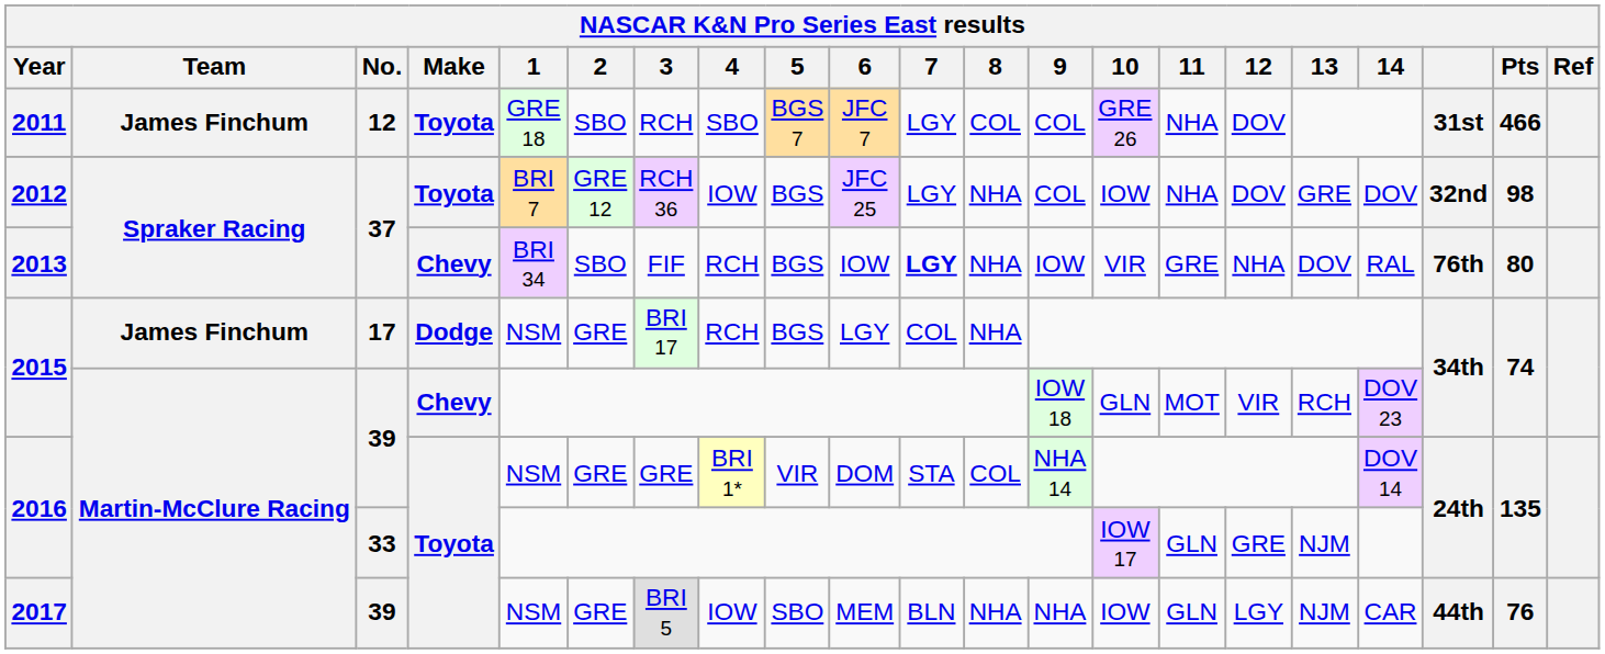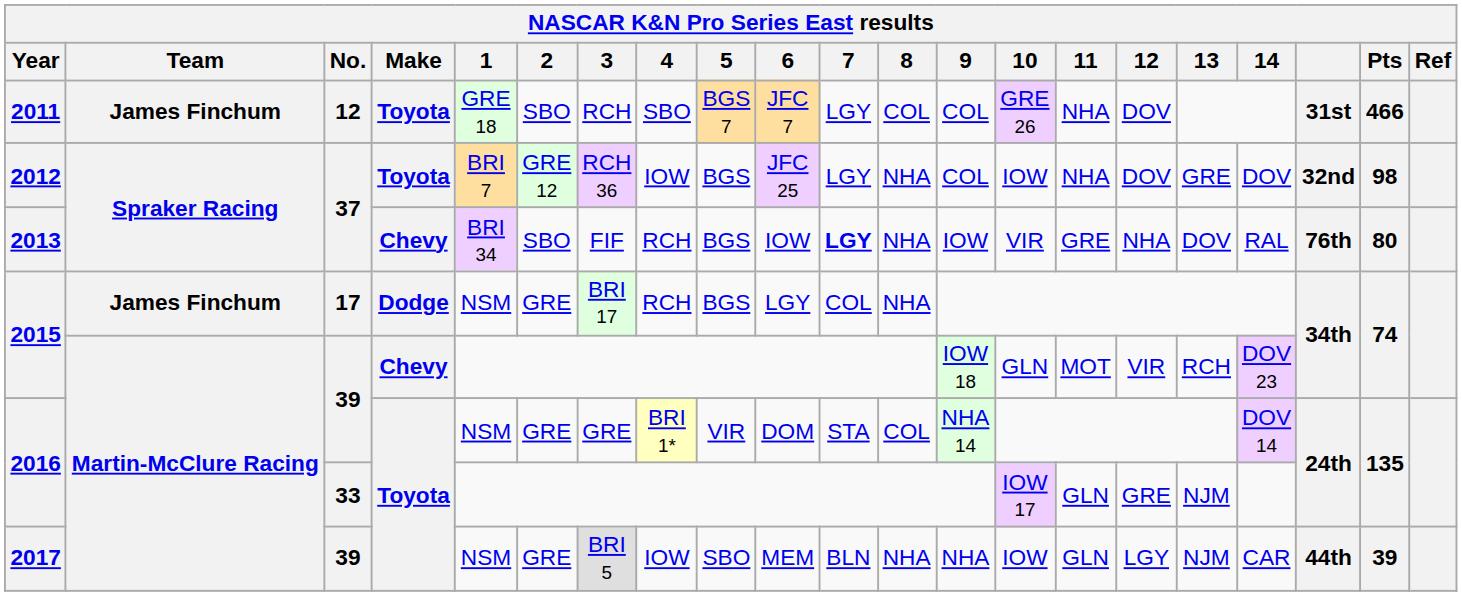 <table class="wikitable" style="text-align:center; font-size:75%">
 <tr>
 <th colspan=21><a href='#'>NASCAR K&N Pro Series East</a> results</th>
 </tr>
 <tr>
 <th>Year</th>
 <th>Team</th>
 <th>No.</th>
 <th>Make</th>
 <th>1</th>
 <th>2</th>
 <th>3</th>
 <th>4</th>
 <th>5</th>
 <th>6</th>
 <th>7</th>
 <th>8</th>
 <th>9</th>
 <th>10</th>
 <th>11</th>
 <th>12</th>
 <th>13</th>
 <th>14</th>
 <th></th>
 <th>Pts</th>
 <th>Ref</th>
 </tr>
 <tr>
 <th><a href='#'>2011</a></th>
 <th>James Finchum</th>
 <th>12</th>
 <th><a href='#'>Toyota</a></th>
 <td style="background:#DFFFDF;"><a href='#'>GRE</a><br><small>18</small></td>
 <td><a href='#'>SBO</a></td>
 <td><a href='#'>RCH</a></td>
 <td><a href='#'>SBO</a></td>
 <td style="background:#FFDF9F;"><a href='#'>BGS</a><br><small>7</small></td>
 <td style="background:#FFDF9F;"><a href='#'>JFC</a><br><small>7</small></td>
 <td><a href='#'>LGY</a></td>
 <td><a href='#'>COL</a></td>
 <td><a href='#'>COL</a></td>
 <td style="background:#EFCFFF;"><a href='#'>GRE</a><br><small>26</small></td>
 <td><a href='#'>NHA</a></td>
 <td><a href='#'>DOV</a></td>
 <td colspan=2></td>
 <th>31st</th>
 <th>466</th>
 <th></th>
 </tr>
 <tr>
 <th><a href='#'>2012</a></th>
 <th rowspan=2><a href='#'>Spraker Racing</a></th>
 <th rowspan=2>37</th>
 <th><a href='#'>Toyota</a></th>
 <td style="background:#FFDF9F;"><a href='#'>BRI</a><br><small>7</small></td>
 <td style="background:#DFFFDF;"><a href='#'>GRE</a><br><small>12</small></td>
 <td style="background:#EFCFFF;"><a href='#'>RCH</a><br><small>36</small></td>
 <td><a href='#'>IOW</a></td>
 <td><a href='#'>BGS</a></td>
 <td style="background:#EFCFFF;"><a href='#'>JFC</a><br><small>25</small></td>
 <td><a href='#'>LGY</a></td>
 <td><a href='#'>NHA</a></td>
 <td><a href='#'>COL</a></td>
 <td><a href='#'>IOW</a></td>
 <td><a href='#'>NHA</a></td>
 <td><a href='#'>DOV</a></td>
 <td><a href='#'>GRE</a></td>
 <td><a href='#'>DOV</a></td>
 <th>32nd</th>
 <th>98</th>
 <th></th>
 </tr>
 <tr>
 <th><a href='#'>2013</a></th>
 <th><a href='#'>Chevy</a></th>
 <td style="background:#EFCFFF;"><a href='#'>BRI</a><br><small>34</small></td>
 <td><a href='#'>SBO</a></td>
 <td><a href='#'>FIF</a></td>
 <td><a href='#'>RCH</a></td>
 <td><a href='#'>BGS</a></td>
 <td><a href='#'>IOW</a></td>
 <td><strong><a href='#'>LGY</a></strong></td>
 <td><a href='#'>NHA</a></td>
 <td><a href='#'>IOW</a></td>
 <td><a href='#'>VIR</a></td>
 <td><a href='#'>GRE</a></td>
 <td><a href='#'>NHA</a></td>
 <td><a href='#'>DOV</a></td>
 <td><a href='#'>RAL</a></td>
 <th>76th</th>
 <th>80</th>
 <th></th>
 </tr>
 <tr>
 <th rowspan=2><a href='#'>2015</a></th>
 <th>James Finchum</th>
 <th>17</th>
 <th><a href='#'>Dodge</a></th>
 <td><a href='#'>NSM</a></td>
 <td><a href='#'>GRE</a></td>
 <td style="background:#DFFFDF;"><a href='#'>BRI</a><br><small>17</small></td>
 <td><a href='#'>RCH</a></td>
 <td><a href='#'>BGS</a></td>
 <td><a href='#'>LGY</a></td>
 <td><a href='#'>COL</a></td>
 <td><a href='#'>NHA</a></td>
 <td colspan=6></td>
 <th rowspan=2>34th</th>
 <th rowspan=2>74</th>
 <th rowspan=2></th>
 </tr>
 <tr>
 <th rowspan=4><a href='#'>Martin-McClure Racing</a></th>
 <th rowspan=2>39</th>
 <th><a href='#'>Chevy</a></th>
 <td colspan=8></td>
 <td style="background:#DFFFDF;"><a href='#'>IOW</a><br><small>18</small></td>
 <td><a href='#'>GLN</a></td>
 <td><a href='#'>MOT</a></td>
 <td><a href='#'>VIR</a></td>
 <td><a href='#'>RCH</a></td>
 <td style="background:#EFCFFF;"><a href='#'>DOV</a><br><small>23</small></td>
 </tr>
 <tr>
 <th rowspan=2><a href='#'>2016</a></th>
 <th rowspan=3><a href='#'>Toyota</a></th>
 <td><a href='#'>NSM</a></td>
 <td><a href='#'>GRE</a></td>
 <td><a href='#'>GRE</a></td>
 <td style="background:#FFFFBF;"><a href='#'>BRI</a><br><small>1*</small></td>
 <td><a href='#'>VIR</a></td>
 <td><a href='#'>DOM</a></td>
 <td><a href='#'>STA</a></td>
 <td><a href='#'>COL</a></td>
 <td style="background:#DFFFDF;"><a href='#'>NHA</a><br><small>14</small></td>
 <td colspan=4></td>
 <td style="background:#EFCFFF;"><a href='#'>DOV</a><br><small>14</small></td>
 <th rowspan=2>24th</th>
 <th rowspan=2>135</th>
 <th rowspan=2></th>
 </tr>
 <tr>
 <th>33</th>
 <td colspan=9></td>
 <td style="background:#EFCFFF;"><a href='#'>IOW</a><br><small>17</small></td>
 <td><a href='#'>GLN</a></td>
 <td><a href='#'>GRE</a></td>
 <td><a href='#'>NJM</a></td>
 <td></td>
 </tr>
 <tr>
 <th><a href='#'>2017</a></th>
 <th>39</th>
 <td><a href='#'>NSM</a></td>
 <td><a href='#'>GRE</a></td>
 <td style="background:#DFDFDF;"><a href='#'>BRI</a><br><small>5</small></td>
 <td><a href='#'>IOW</a></td>
 <td><a href='#'>SBO</a></td>
 <td><a href='#'>MEM</a></td>
 <td><a href='#'>BLN</a></td>
 <td><a href='#'>NHA</a></td>
 <td><a href='#'>NHA</a></td>
 <td><a href='#'>IOW</a></td>
 <td><a href='#'>GLN</a></td>
 <td><a href='#'>LGY</a></td>
 <td><a href='#'>NJM</a></td>
 <td><a href='#'>CAR</a></td>
 <th>44th</th>
-<th>76</th>
+<th>39</th>
 <th></th>
 </tr>
 </table>
